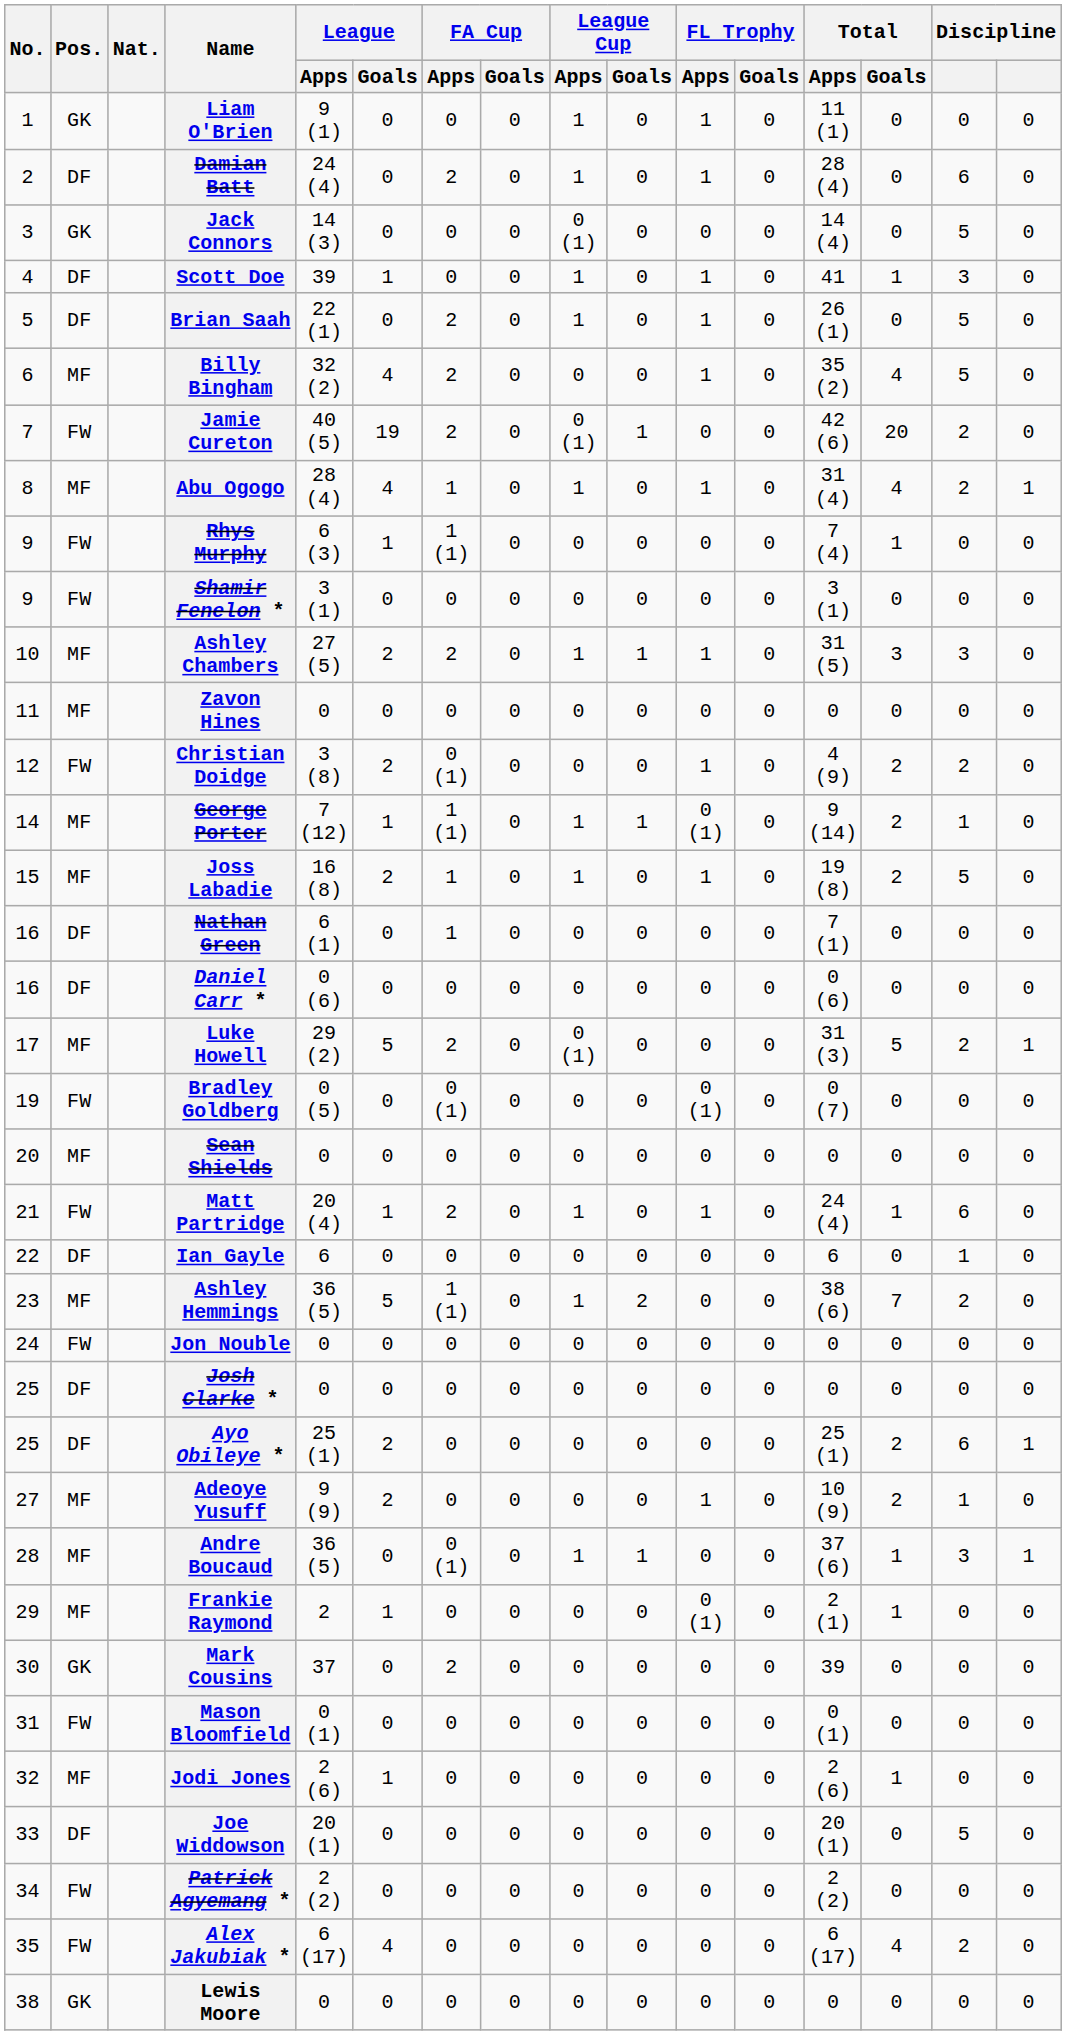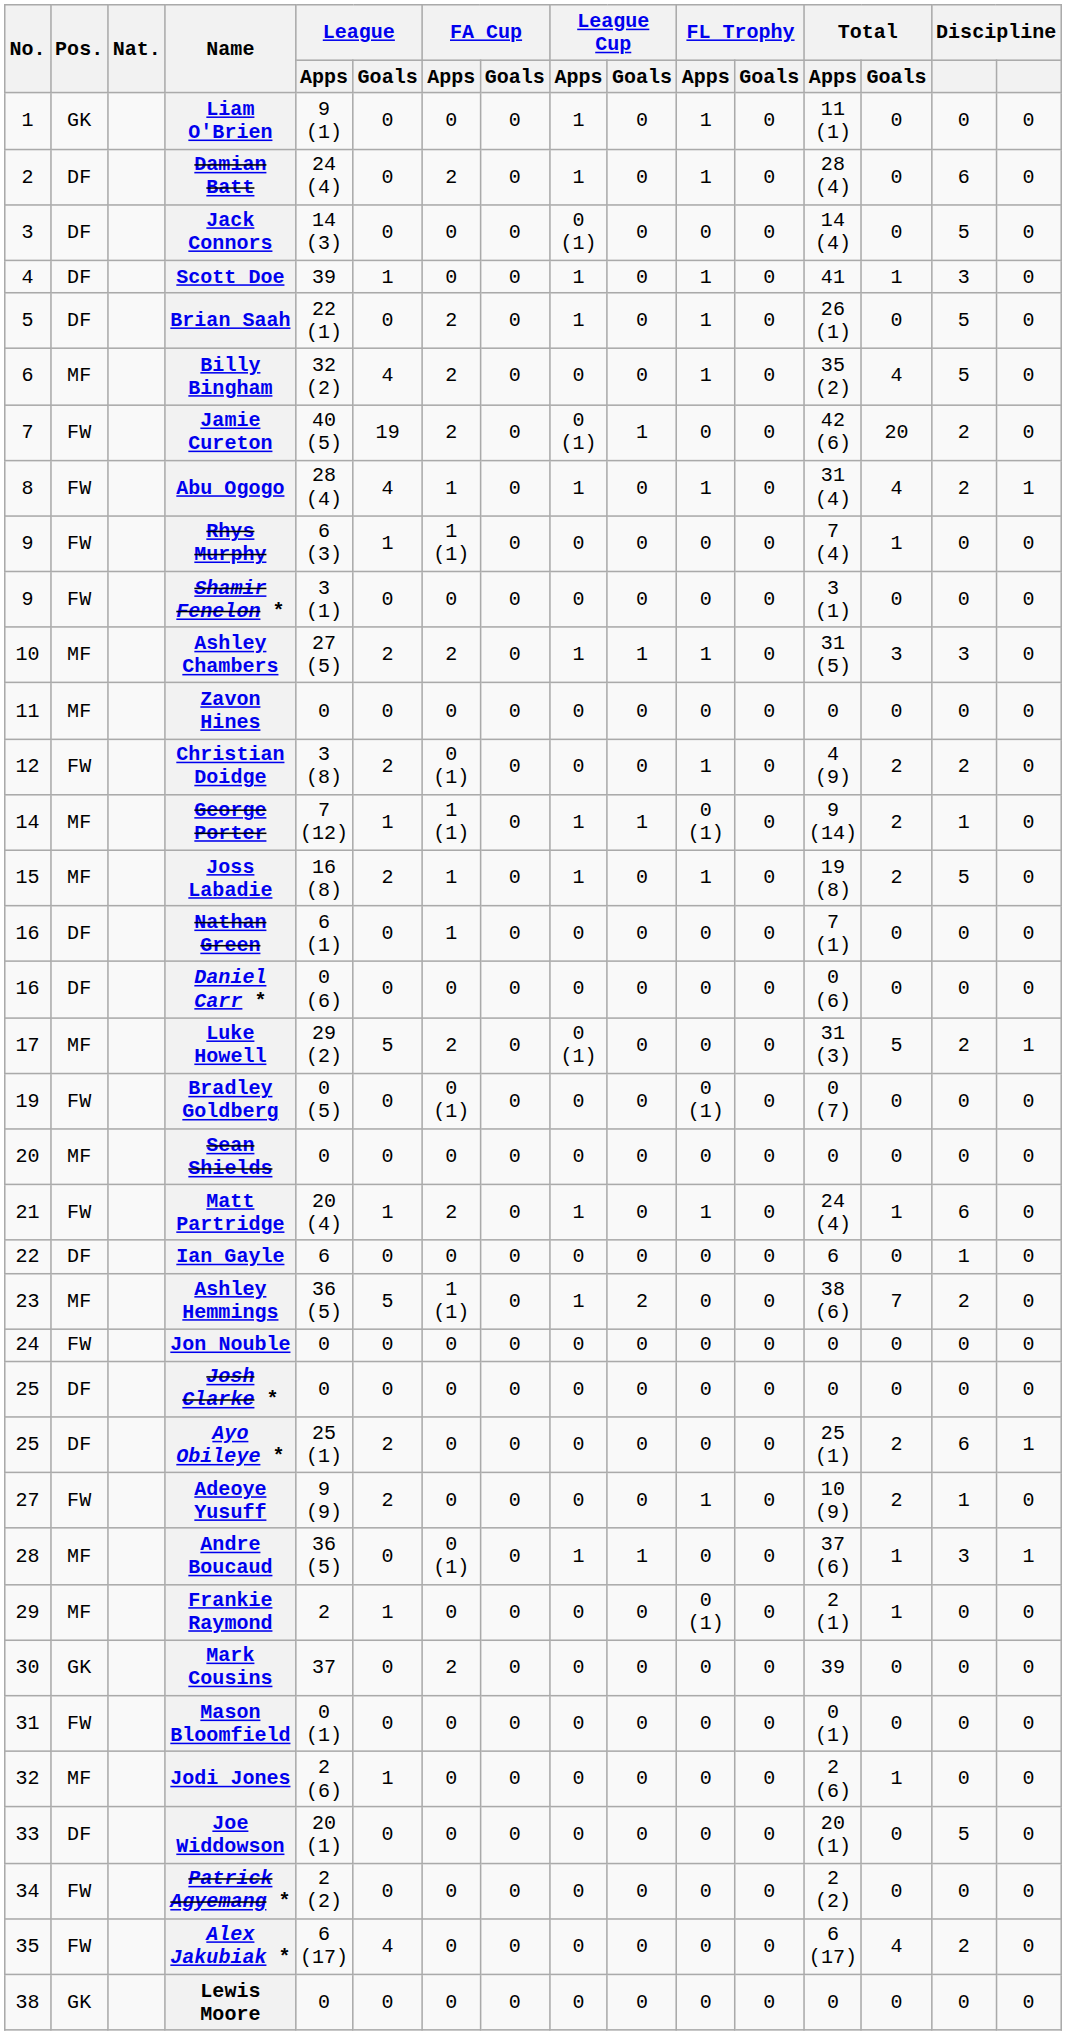 <table class="wikitable plainrowheaders" style="text-align:center">
 <tr>
 <th rowspan="2" width="40">No.</th>
 <th rowspan="2" width="40">Pos.</th>
 <th rowspan="2" width="60">Nat.</th>
 <th rowspan="2" width="150" scope="col">Name</th>
 <th colspan="2" width="90"><a href='#'>League</a></th>
 <th colspan="2" width="90"><a href='#'>FA Cup</a></th>
 <th colspan="2" width="90"><a href='#'>League Cup</a></th>
 <th colspan="2" width="90"><a href='#'>FL Trophy</a></th>
 <th colspan="2" width="90">Total</th>
 <th colspan="2" width="90">Discipline</th>
 </tr>
 <tr>
 <th scope="col">Apps</th>
 <th scope="col">Goals</th>
 <th scope="col">Apps</th>
 <th scope="col">Goals</th>
 <th scope="col">Apps</th>
 <th scope="col">Goals</th>
 <th scope="col">Apps</th>
 <th scope="col">Goals</th>
 <th scope="col">Apps</th>
 <th scope="col">Goals</th>
 <th scope="col"></th>
 <th scope="col"></th>
 </tr>
 <tr>
 <td>1</td>
 <td>GK</td>
 <td align="left"></td>
 <th scope="row"><a href='#'>Liam O'Brien</a></th>
 <td>9 (1)</td>
 <td>0</td>
 <td>0</td>
 <td>0</td>
 <td>1</td>
 <td>0</td>
 <td>1</td>
 <td>0</td>
 <td>11 (1)</td>
 <td>0</td>
 <td>0</td>
 <td>0</td>
 </tr>
 <tr>
 <td>2</td>
 <td>DF</td>
 <td align="left"></td>
 <th scope="row"><s><a href='#'>Damian Batt</a></s> </th>
 <td>24 (4)</td>
 <td>0</td>
 <td>2</td>
 <td>0</td>
 <td>1</td>
 <td>0</td>
 <td>1</td>
 <td>0</td>
 <td>28 (4)</td>
 <td>0</td>
 <td>6</td>
 <td>0</td>
 </tr>
 <tr>
 <td>3</td>
-<td>GK</td>
+<td>DF</td>
 <td align="left"></td>
 <th scope="row"><a href='#'>Jack Connors</a></th>
 <td>14 (3)</td>
 <td>0</td>
 <td>0</td>
 <td>0</td>
 <td>0 (1)</td>
 <td>0</td>
 <td>0</td>
 <td>0</td>
 <td>14 (4)</td>
 <td>0</td>
 <td>5</td>
 <td>0</td>
 </tr>
 <tr>
 <td>4</td>
 <td>DF</td>
 <td align="left"></td>
 <th scope="row"><a href='#'>Scott Doe</a></th>
 <td>39</td>
 <td>1</td>
 <td>0</td>
 <td>0</td>
 <td>1</td>
 <td>0</td>
 <td>1</td>
 <td>0</td>
 <td>41</td>
 <td>1</td>
 <td>3</td>
 <td>0</td>
 </tr>
 <tr>
 <td>5</td>
 <td>DF</td>
 <td align="left"></td>
 <th scope="row"><a href='#'>Brian Saah</a></th>
 <td>22 (1)</td>
 <td>0</td>
 <td>2</td>
 <td>0</td>
 <td>1</td>
 <td>0</td>
 <td>1</td>
 <td>0</td>
 <td>26 (1)</td>
 <td>0</td>
 <td>5</td>
 <td>0</td>
 </tr>
 <tr>
 <td>6</td>
 <td>MF</td>
 <td align="left"></td>
 <th scope="row"><a href='#'>Billy Bingham</a></th>
 <td>32 (2)</td>
 <td>4</td>
 <td>2</td>
 <td>0</td>
 <td>0</td>
 <td>0</td>
 <td>1</td>
 <td>0</td>
 <td>35 (2)</td>
 <td>4</td>
 <td>5</td>
 <td>0</td>
 </tr>
 <tr>
 <td>7</td>
 <td>FW</td>
 <td align="left"></td>
 <th scope="row"><a href='#'>Jamie Cureton</a></th>
 <td>40 (5)</td>
 <td>19</td>
 <td>2</td>
 <td>0</td>
 <td>0 (1)</td>
 <td>1</td>
 <td>0</td>
 <td>0</td>
 <td>42 (6)</td>
 <td>20</td>
 <td>2</td>
 <td>0</td>
 </tr>
 <tr>
 <td>8</td>
-<td>MF</td>
+<td>FW</td>
 <td align="left"></td>
 <th scope="row"><a href='#'>Abu Ogogo</a></th>
 <td>28 (4)</td>
 <td>4</td>
 <td>1</td>
 <td>0</td>
 <td>1</td>
 <td>0</td>
 <td>1</td>
 <td>0</td>
 <td>31 (4)</td>
 <td>4</td>
 <td>2</td>
 <td>1</td>
 </tr>
 <tr>
 <td>9</td>
 <td>FW</td>
 <td align="left"></td>
 <th scope="row"><s><a href='#'>Rhys Murphy</a></s> </th>
 <td>6 (3)</td>
 <td>1</td>
 <td>1 (1)</td>
 <td>0</td>
 <td>0</td>
 <td>0</td>
 <td>0</td>
 <td>0</td>
 <td>7 (4)</td>
 <td>1</td>
 <td>0</td>
 <td>0</td>
 </tr>
 <tr>
 <td>9</td>
 <td>FW</td>
 <td align="left"></td>
 <th scope="row"><s><em><a href='#'>Shamir Fenelon</a></em></s> * </th>
 <td>3 (1)</td>
 <td>0</td>
 <td>0</td>
 <td>0</td>
 <td>0</td>
 <td>0</td>
 <td>0</td>
 <td>0</td>
 <td>3 (1)</td>
 <td>0</td>
 <td>0</td>
 <td>0</td>
 </tr>
 <tr>
 <td>10</td>
 <td>MF</td>
 <td align="left"></td>
 <th scope="row"><a href='#'>Ashley Chambers</a></th>
 <td>27 (5)</td>
 <td>2</td>
 <td>2</td>
 <td>0</td>
 <td>1</td>
 <td>1</td>
 <td>1</td>
 <td>0</td>
 <td>31 (5)</td>
 <td>3</td>
 <td>3</td>
 <td>0</td>
 </tr>
 <tr>
 <td>11</td>
 <td>MF</td>
 <td align="left"></td>
 <th scope="row"><a href='#'>Zavon Hines</a></th>
 <td>0</td>
 <td>0</td>
 <td>0</td>
 <td>0</td>
 <td>0</td>
 <td>0</td>
 <td>0</td>
 <td>0</td>
 <td>0</td>
 <td>0</td>
 <td>0</td>
 <td>0</td>
 </tr>
 <tr>
 <td>12</td>
 <td>FW</td>
 <td align="left"></td>
 <th scope="row"><a href='#'>Christian Doidge</a></th>
 <td>3 (8)</td>
 <td>2</td>
 <td>0 (1)</td>
 <td>0</td>
 <td>0</td>
 <td>0</td>
 <td>1</td>
 <td>0</td>
 <td>4 (9)</td>
 <td>2</td>
 <td>2</td>
 <td>0</td>
 </tr>
 <tr>
 <td>14</td>
 <td>MF</td>
 <td align="left"></td>
 <th scope="row"><s><a href='#'>George Porter</a></s> </th>
 <td>7 (12)</td>
 <td>1</td>
 <td>1 (1)</td>
 <td>0</td>
 <td>1</td>
 <td>1</td>
 <td>0 (1)</td>
 <td>0</td>
 <td>9 (14)</td>
 <td>2</td>
 <td>1</td>
 <td>0</td>
 </tr>
 <tr>
 <td>15</td>
 <td>MF</td>
 <td align="left"></td>
 <th scope="row"><a href='#'>Joss Labadie</a></th>
 <td>16 (8)</td>
 <td>2</td>
 <td>1</td>
 <td>0</td>
 <td>1</td>
 <td>0</td>
 <td>1</td>
 <td>0</td>
 <td>19 (8)</td>
 <td>2</td>
 <td>5</td>
 <td>0</td>
 </tr>
 <tr>
 <td>16</td>
 <td>DF</td>
 <td align="left"></td>
 <th scope="row"><s><a href='#'>Nathan Green</a></s> </th>
 <td>6 (1)</td>
 <td>0</td>
 <td>1</td>
 <td>0</td>
 <td>0</td>
 <td>0</td>
 <td>0</td>
 <td>0</td>
 <td>7 (1)</td>
 <td>0</td>
 <td>0</td>
 <td>0</td>
 </tr>
 <tr>
 <td>16</td>
 <td>DF</td>
 <td align="left"></td>
 <th scope="row"><em><a href='#'>Daniel Carr</a></em> *</th>
 <td>0 (6)</td>
 <td>0</td>
 <td>0</td>
 <td>0</td>
 <td>0</td>
 <td>0</td>
 <td>0</td>
 <td>0</td>
 <td>0 (6)</td>
 <td>0</td>
 <td>0</td>
 <td>0</td>
 </tr>
 <tr>
 <td>17</td>
 <td>MF</td>
 <td align="left"></td>
 <th scope="row"><a href='#'>Luke Howell</a></th>
 <td>29 (2)</td>
 <td>5</td>
 <td>2</td>
 <td>0</td>
 <td>0 (1)</td>
 <td>0</td>
 <td>0</td>
 <td>0</td>
 <td>31 (3)</td>
 <td>5</td>
 <td>2</td>
 <td>1</td>
 </tr>
 <tr>
 <td>19</td>
 <td>FW</td>
 <td align="left"></td>
 <th scope="row"><a href='#'>Bradley Goldberg</a></th>
 <td>0 (5)</td>
 <td>0</td>
 <td>0 (1)</td>
 <td>0</td>
 <td>0</td>
 <td>0</td>
 <td>0 (1)</td>
 <td>0</td>
 <td>0 (7)</td>
 <td>0</td>
 <td>0</td>
 <td>0</td>
 </tr>
 <tr>
 <td>20</td>
 <td>MF</td>
 <td align="left"></td>
 <th scope="row"><s><a href='#'>Sean Shields</a></s> </th>
 <td>0</td>
 <td>0</td>
 <td>0</td>
 <td>0</td>
 <td>0</td>
 <td>0</td>
 <td>0</td>
 <td>0</td>
 <td>0</td>
 <td>0</td>
 <td>0</td>
 <td>0</td>
 </tr>
 <tr>
 <td>21</td>
 <td>FW</td>
 <td align="left"></td>
 <th scope="row"><a href='#'>Matt Partridge</a></th>
 <td>20 (4)</td>
 <td>1</td>
 <td>2</td>
 <td>0</td>
 <td>1</td>
 <td>0</td>
 <td>1</td>
 <td>0</td>
 <td>24 (4)</td>
 <td>1</td>
 <td>6</td>
 <td>0</td>
 </tr>
 <tr>
 <td>22</td>
 <td>DF</td>
 <td align="left"></td>
 <th scope="row"><a href='#'>Ian Gayle</a></th>
 <td>6</td>
 <td>0</td>
 <td>0</td>
 <td>0</td>
 <td>0</td>
 <td>0</td>
 <td>0</td>
 <td>0</td>
 <td>6</td>
 <td>0</td>
 <td>1</td>
 <td>0</td>
 </tr>
 <tr>
 <td>23</td>
 <td>MF</td>
 <td align="left"></td>
 <th scope="row"><a href='#'>Ashley Hemmings</a></th>
 <td>36 (5)</td>
 <td>5</td>
 <td>1 (1)</td>
 <td>0</td>
 <td>1</td>
 <td>2</td>
 <td>0</td>
 <td>0</td>
 <td>38 (6)</td>
 <td>7</td>
 <td>2</td>
 <td>0</td>
 </tr>
 <tr>
 <td>24</td>
 <td>FW</td>
 <td align="left"></td>
 <th scope="row"><a href='#'>Jon Nouble</a></th>
 <td>0</td>
 <td>0</td>
 <td>0</td>
 <td>0</td>
 <td>0</td>
 <td>0</td>
 <td>0</td>
 <td>0</td>
 <td>0</td>
 <td>0</td>
 <td>0</td>
 <td>0</td>
 </tr>
 <tr>
 <td>25</td>
 <td>DF</td>
 <td align="left"></td>
 <th scope="row"><s><em><a href='#'>Josh Clarke</a></em></s> * </th>
 <td>0</td>
 <td>0</td>
 <td>0</td>
 <td>0</td>
 <td>0</td>
 <td>0</td>
 <td>0</td>
 <td>0</td>
 <td>0</td>
 <td>0</td>
 <td>0</td>
 <td>0</td>
 </tr>
 <tr>
 <td>25</td>
 <td>DF</td>
 <td align="left"></td>
 <th scope="row"><em><a href='#'>Ayo Obileye</a></em> *</th>
 <td>25 (1)</td>
 <td>2</td>
 <td>0</td>
 <td>0</td>
 <td>0</td>
 <td>0</td>
 <td>0</td>
 <td>0</td>
 <td>25 (1)</td>
 <td>2</td>
 <td>6</td>
 <td>1</td>
 </tr>
 <tr>
 <td>27</td>
-<td>MF</td>
+<td>FW</td>
 <td align="left"></td>
 <th scope="row"><a href='#'>Adeoye Yusuff</a></th>
 <td>9 (9)</td>
 <td>2</td>
 <td>0</td>
 <td>0</td>
 <td>0</td>
 <td>0</td>
 <td>1</td>
 <td>0</td>
 <td>10 (9)</td>
 <td>2</td>
 <td>1</td>
 <td>0</td>
 </tr>
 <tr>
 <td>28</td>
 <td>MF</td>
 <td align="left"></td>
 <th scope="row"><a href='#'>Andre Boucaud</a></th>
 <td>36 (5)</td>
 <td>0</td>
 <td>0 (1)</td>
 <td>0</td>
 <td>1</td>
 <td>1</td>
 <td>0</td>
 <td>0</td>
 <td>37 (6)</td>
 <td>1</td>
 <td>3</td>
 <td>1</td>
 </tr>
 <tr>
 <td>29</td>
 <td>MF</td>
 <td align="left"></td>
 <th scope="row"><a href='#'>Frankie Raymond</a></th>
 <td>2</td>
 <td>1</td>
 <td>0</td>
 <td>0</td>
 <td>0</td>
 <td>0</td>
 <td>0 (1)</td>
 <td>0</td>
 <td>2 (1)</td>
 <td>1</td>
 <td>0</td>
 <td>0</td>
 </tr>
 <tr>
 <td>30</td>
 <td>GK</td>
 <td align="left"></td>
 <th scope="row"><a href='#'>Mark Cousins</a></th>
 <td>37</td>
 <td>0</td>
 <td>2</td>
 <td>0</td>
 <td>0</td>
 <td>0</td>
 <td>0</td>
 <td>0</td>
 <td>39</td>
 <td>0</td>
 <td>0</td>
 <td>0</td>
 </tr>
 <tr>
 <td>31</td>
 <td>FW</td>
 <td align="left"></td>
 <th scope="row"><a href='#'>Mason Bloomfield</a></th>
 <td>0 (1)</td>
 <td>0</td>
 <td>0</td>
 <td>0</td>
 <td>0</td>
 <td>0</td>
 <td>0</td>
 <td>0</td>
 <td>0 (1)</td>
 <td>0</td>
 <td>0</td>
 <td>0</td>
 </tr>
 <tr>
 <td>32</td>
 <td>MF</td>
 <td align="left"></td>
 <th scope="row"><a href='#'>Jodi Jones</a></th>
 <td>2 (6)</td>
 <td>1</td>
 <td>0</td>
 <td>0</td>
 <td>0</td>
 <td>0</td>
 <td>0</td>
 <td>0</td>
 <td>2 (6)</td>
 <td>1</td>
 <td>0</td>
 <td>0</td>
 </tr>
 <tr>
 <td>33</td>
 <td>DF</td>
 <td align="left"></td>
 <th scope="row"><a href='#'>Joe Widdowson</a></th>
 <td>20 (1)</td>
 <td>0</td>
 <td>0</td>
 <td>0</td>
 <td>0</td>
 <td>0</td>
 <td>0</td>
 <td>0</td>
 <td>20 (1)</td>
 <td>0</td>
 <td>5</td>
 <td>0</td>
 </tr>
 <tr>
 <td>34</td>
 <td>FW</td>
 <td align="left"></td>
 <th scope="row"><s><em><a href='#'>Patrick Agyemang</a></em></s> * </th>
 <td>2 (2)</td>
 <td>0</td>
 <td>0</td>
 <td>0</td>
 <td>0</td>
 <td>0</td>
 <td>0</td>
 <td>0</td>
 <td>2 (2)</td>
 <td>0</td>
 <td>0</td>
 <td>0</td>
 </tr>
 <tr>
 <td>35</td>
 <td>FW</td>
 <td align="left"></td>
 <th scope="row"><em><a href='#'>Alex Jakubiak</a></em> *</th>
 <td>6 (17)</td>
 <td>4</td>
 <td>0</td>
 <td>0</td>
 <td>0</td>
 <td>0</td>
 <td>0</td>
 <td>0</td>
 <td>6 (17)</td>
 <td>4</td>
 <td>2</td>
 <td>0</td>
 </tr>
 <tr>
 <td>38</td>
 <td>GK</td>
 <td align="left"></td>
 <th scope="row">Lewis Moore</th>
 <td>0</td>
 <td>0</td>
 <td>0</td>
 <td>0</td>
 <td>0</td>
 <td>0</td>
 <td>0</td>
 <td>0</td>
 <td>0</td>
 <td>0</td>
 <td>0</td>
 <td>0</td>
 </tr>
 </table>
